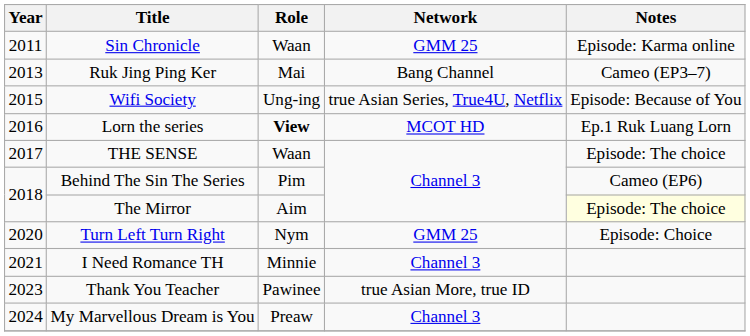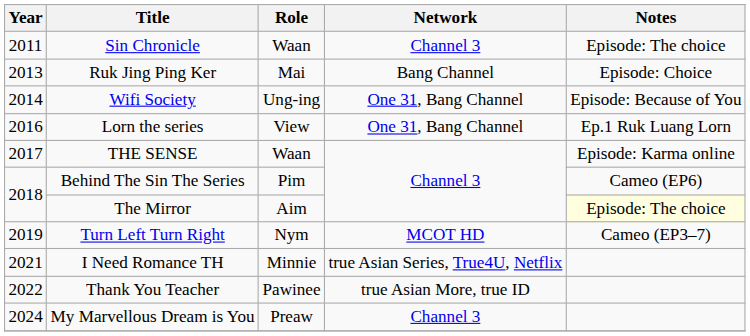 <table class="wikitable sortable">
 <tr>
 <th>Year</th>
 <th>Title</th>
 <th>Role</th>
 <th>Network</th>
 <th>Notes</th>
 </tr>
 <tr>
 <td align = "center">2011</td>
 <td align = "center"><a href='#'>Sin Chronicle</a></td>
 <td align = "center">Waan</td>
-<td align = "center"><a href='#'>GMM 25</a></td>
-<td align = "center">Episode: Karma online</td>
+<td align = "center"><a href='#'>Channel 3</a></td>
+<td align = "center">Episode: The choice</td>
 </tr>
 <tr>
 <td align = "center">2013</td>
 <td align = "center">Ruk Jing Ping Ker</td>
 <td align = "center">Mai</td>
 <td align = "center">Bang Channel</td>
-<td align = "center">Cameo (EP3–7)</td>
+<td align = "center">Episode: Choice</td>
 </tr>
 <tr>
-<td align = "center">2015</td>
+<td align = "center">2014</td>
 <td align = "center"><a href='#'>Wifi Society</a></td>
 <td align = "center">Ung-ing</td>
-<td align = "center">true Asian Series, <a href='#'>True4U</a>, <a href='#'>Netflix</a></td>
+<td align = "center"><a href='#'>One 31</a>, Bang Channel</td>
 <td align = "center">Episode: Because of You</td>
 </tr>
 <tr>
 <td align = "center">2016</td>
 <td align = "center">Lorn the series</td>
-<td align = "center"><strong>View</strong></td>
-<td align = "center"><a href='#'>MCOT HD</a></td>
+<td align = "center">View</td>
+<td align = "center"><a href='#'>One 31</a>, Bang Channel</td>
 <td align = "center">Ep.1 Ruk Luang Lorn</td>
 </tr>
 <tr>
 <td align = "center">2017</td>
 <td align = "center">THE SENSE</td>
 <td align = "center">Waan</td>
 <td rowspan = "3" align = "center"><a href='#'>Channel 3</a></td>
-<td align = "center">Episode: The choice</td>
+<td align = "center">Episode: Karma online</td>
 </tr>
 <tr>
 <td rowspan = "2" align = "center">2018</td>
 <td align = "center">Behind The Sin The Series</td>
 <td align = "center">Pim</td>
 <td align = "center">Cameo (EP6)</td>
 </tr>
 <tr>
 <td align = "center">The Mirror</td>
 <td align = "center">Aim</td>
 <td align = "center" style="background: lightyellow;">Episode: The choice</td>
 </tr>
 <tr>
-<td align = "center">2020</td>
+<td align = "center">2019</td>
 <td align = "center"><a href='#'>Turn Left Turn Right</a></td>
 <td align = "center">Nym</td>
-<td align = "center"><a href='#'>GMM 25</a></td>
-<td align = "center">Episode: Choice</td>
+<td align = "center"><a href='#'>MCOT HD</a></td>
+<td align = "center">Cameo (EP3–7)</td>
 </tr>
 <tr>
 <td align = "center">2021</td>
 <td align = "center">I Need Romance TH</td>
 <td align = "center">Minnie</td>
-<td align = "center"><a href='#'>Channel 3</a></td>
+<td align = "center">true Asian Series, <a href='#'>True4U</a>, <a href='#'>Netflix</a></td>
 <td align = "center"></td>
 </tr>
 <tr>
-<td align = "center">2023</td>
+<td align = "center">2022</td>
 <td align = "center">Thank You Teacher</td>
 <td align = "center">Pawinee</td>
 <td align="center">true Asian More, true ID</td>
 <td align = "center"></td>
 </tr>
 <tr>
 <td align = "center">2024</td>
 <td align = "center">My Marvellous Dream is You</td>
 <td align = "center">Preaw</td>
 <td align = "center"><a href='#'>Channel 3</a></td>
 <td align = "center"></td>
 </tr>
 <tr>
 </tr>
 </table>
